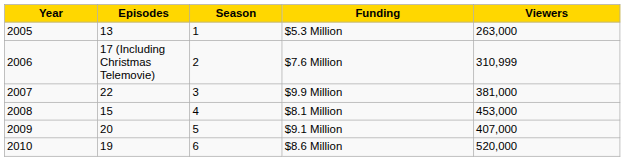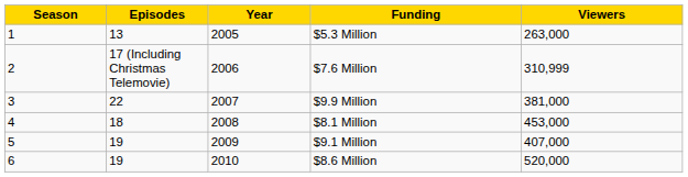 <table class="wikitable">
 <tr>
+<th style="background-color:gold;" width=15%>Season</th>
+<th style="background-color:gold;" width=15%>Episodes</th>
 <th style="background-color:gold;">Year</th>
-<th style="background-color:gold;" width=15%>Episodes</th>
-<th style="background-color:gold;" width=15%>Season</th>
 <th style="background-color:gold;">Funding</th>
 <th style="background-color:gold;">Viewers</th>
 </tr>
 <tr>
+<td>1</td>
+<td>13</td>
 <td>2005</td>
-<td>13</td>
-<td>1</td>
 <td>$5.3 Million</td>
 <td>263,000</td>
 </tr>
 <tr>
+<td>2</td>
+<td>17 (Including Christmas Telemovie)</td>
 <td>2006</td>
-<td>17 (Including Christmas Telemovie)</td>
-<td>2</td>
 <td>$7.6 Million</td>
 <td>310,999</td>
 </tr>
 <tr>
+<td>3</td>
+<td>22</td>
 <td>2007</td>
-<td>22</td>
-<td>3</td>
 <td>$9.9 Million</td>
 <td>381,000</td>
 </tr>
 <tr>
+<td>4</td>
+<td>18</td>
 <td>2008</td>
-<td>15</td>
-<td>4</td>
 <td>$8.1 Million</td>
 <td>453,000</td>
 </tr>
 <tr>
+<td>5</td>
+<td>19</td>
 <td>2009</td>
-<td>20</td>
-<td>5</td>
 <td>$9.1 Million</td>
 <td>407,000</td>
 </tr>
 <tr>
+<td>6</td>
+<td>19</td>
 <td>2010</td>
-<td>19</td>
-<td>6</td>
 <td>$8.6 Million</td>
 <td>520,000</td>
 </tr>
 </table>
